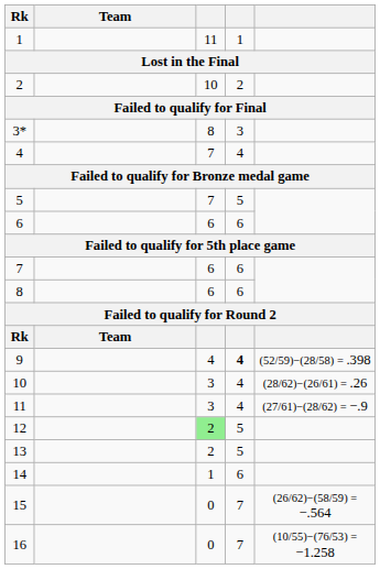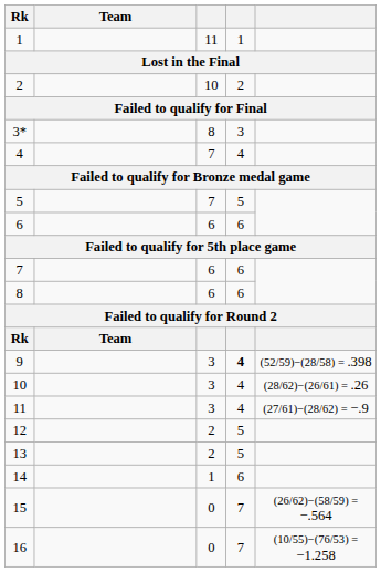 <table class=wikitable style="text-align:center; font-size:95%">
 <tr>
 <th width=25>Rk</th>
 <th width=170>Team</th>
 <th width=25></th>
 <th width=25></th>
 <th colspan=2></th>
 </tr>
 <tr>
 <td>1</td>
 <td align=left></td>
 <td>11</td>
 <td>1</td>
 <td colspan=2></td>
 </tr>
 <tr>
 <th colspan="8">Lost in the Final</th>
 </tr>
 <tr>
 <td>2</td>
 <td align=left></td>
 <td>10</td>
 <td>2</td>
 <td colspan=2></td>
 </tr>
 <tr>
 <th colspan="8">Failed to qualify for Final</th>
 </tr>
 <tr>
 <td>3*</td>
 <td align=left></td>
 <td>8</td>
 <td>3</td>
 <td colspan=2></td>
 </tr>
 <tr>
 <td>4</td>
 <td align=left></td>
 <td>7</td>
 <td>4</td>
 <td colspan=2></td>
 </tr>
 <tr>
 <th colspan="8">Failed to qualify for Bronze medal game</th>
 </tr>
 <tr>
 <td>5</td>
 <td align=left></td>
 <td>7</td>
 <td>5</td>
 <td colspan=2 rowspan=2></td>
 </tr>
 <tr>
 <td>6</td>
 <td align=left></td>
 <td>6</td>
 <td>6</td>
 </tr>
 <tr>
 <th colspan="8">Failed to qualify for 5th place game</th>
 </tr>
 <tr>
 <td>7</td>
 <td align=left></td>
 <td>6</td>
 <td>6</td>
 <td colspan=2 rowspan=2></td>
 </tr>
 <tr>
 <td>8</td>
 <td align=left></td>
 <td>6</td>
 <td>6</td>
 </tr>
 <tr>
 <th colspan="8">Failed to qualify for Round 2</th>
 </tr>
 <tr>
 <th width=25>Rk</th>
 <th width=170>Team</th>
 <th width=25></th>
 <th width=25></th>
 <th width=125></th>
 </tr>
 <tr>
 <td>9</td>
 <td align=left></td>
-<td>4</td>
+<td>3</td>
 <td><strong>4</strong></td>
 <td><small>(52/59)−(28/58) = </small> .398</td>
 </tr>
 <tr>
 <td>10</td>
 <td align=left></td>
 <td>3</td>
 <td>4</td>
 <td><small>(28/62)−(26/61) = </small> .26</td>
 </tr>
 <tr>
 <td>11</td>
 <td align=left></td>
 <td>3</td>
 <td>4</td>
 <td><small>(27/61)−(28/62) = </small> −.9</td>
 </tr>
 <tr>
 <td>12</td>
 <td align=left></td>
-<td style="background: lightgreen;">2</td>
+<td>2</td>
 <td>5</td>
 <td></td>
 </tr>
 <tr>
 <td>13</td>
 <td align=left></td>
 <td>2</td>
 <td>5</td>
 <td></td>
 </tr>
 <tr>
 <td>14</td>
 <td align=left></td>
 <td>1</td>
 <td>6</td>
 <td></td>
 </tr>
 <tr>
 <td>15</td>
 <td align=left></td>
 <td>0</td>
 <td>7</td>
 <td><small>(26/62)−(58/59) = </small> −.564</td>
 </tr>
 <tr>
 <td>16</td>
 <td align=left></td>
 <td>0</td>
 <td>7</td>
 <td><small>(10/55)−(76/53) = </small> −1.258</td>
 </tr>
 </table>
